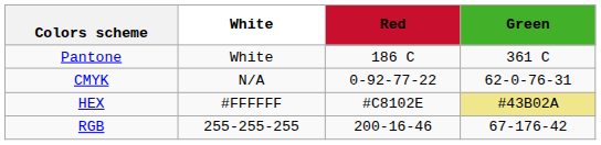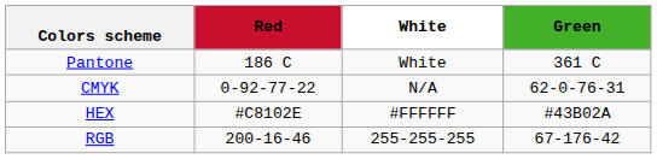 <table class=wikitable width=60% style="text-align:center;">
 <tr>
 <th><br>Colors scheme</th>
+<th style="background:#c8102e">Red</th>
 <th style="background:#ffffff">White</th>
-<th style="background:#c8102e">Red</th>
 <th style="background:#43b02a">Green</th>
 </tr>
 <tr>
 <td><a href='#'>Pantone</a></td>
+<td>186 C</td>
 <td>White</td>
-<td>186 C</td>
 <td>361 C</td>
 </tr>
 <tr>
 <td><a href='#'>CMYK</a></td>
+<td>0-92-77-22</td>
 <td>N/A</td>
-<td>0-92-77-22</td>
 <td>62-0-76-31</td>
 </tr>
 <tr>
 <td><a href='#'>HEX</a></td>
+<td>#C8102E</td>
 <td>#FFFFFF</td>
-<td>#C8102E</td>
-<td style="background: khaki;">#43B02A</td>
+<td>#43B02A</td>
 </tr>
 <tr>
 <td><a href='#'>RGB</a></td>
+<td>200-16-46</td>
 <td>255-255-255</td>
-<td>200-16-46</td>
 <td>67-176-42</td>
 </tr>
 </table>
